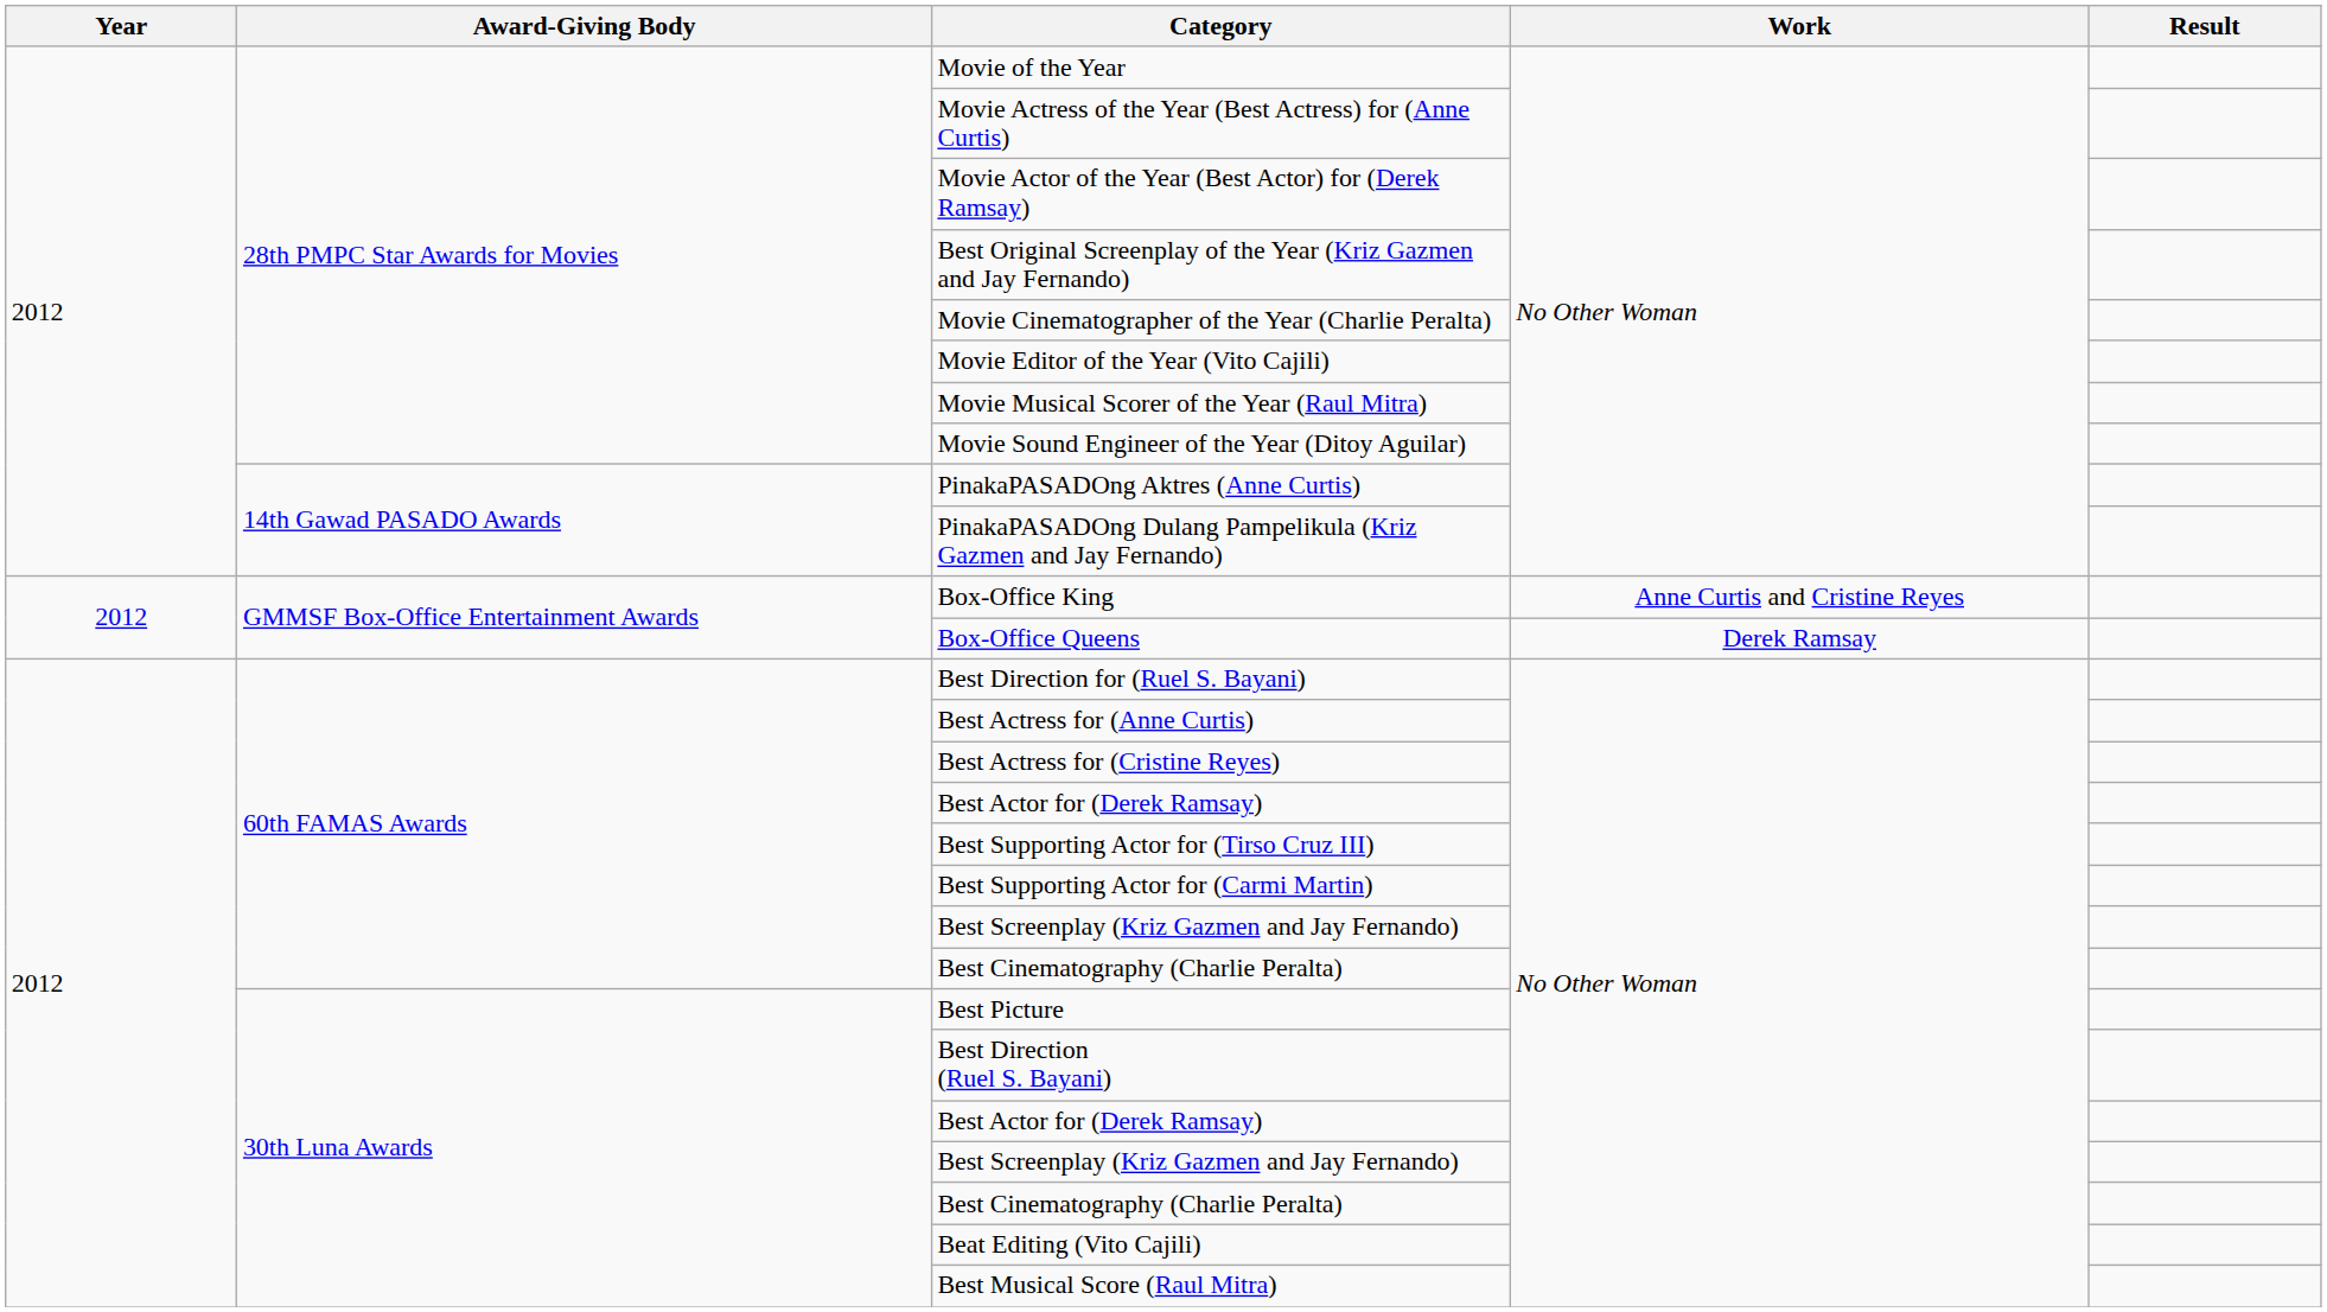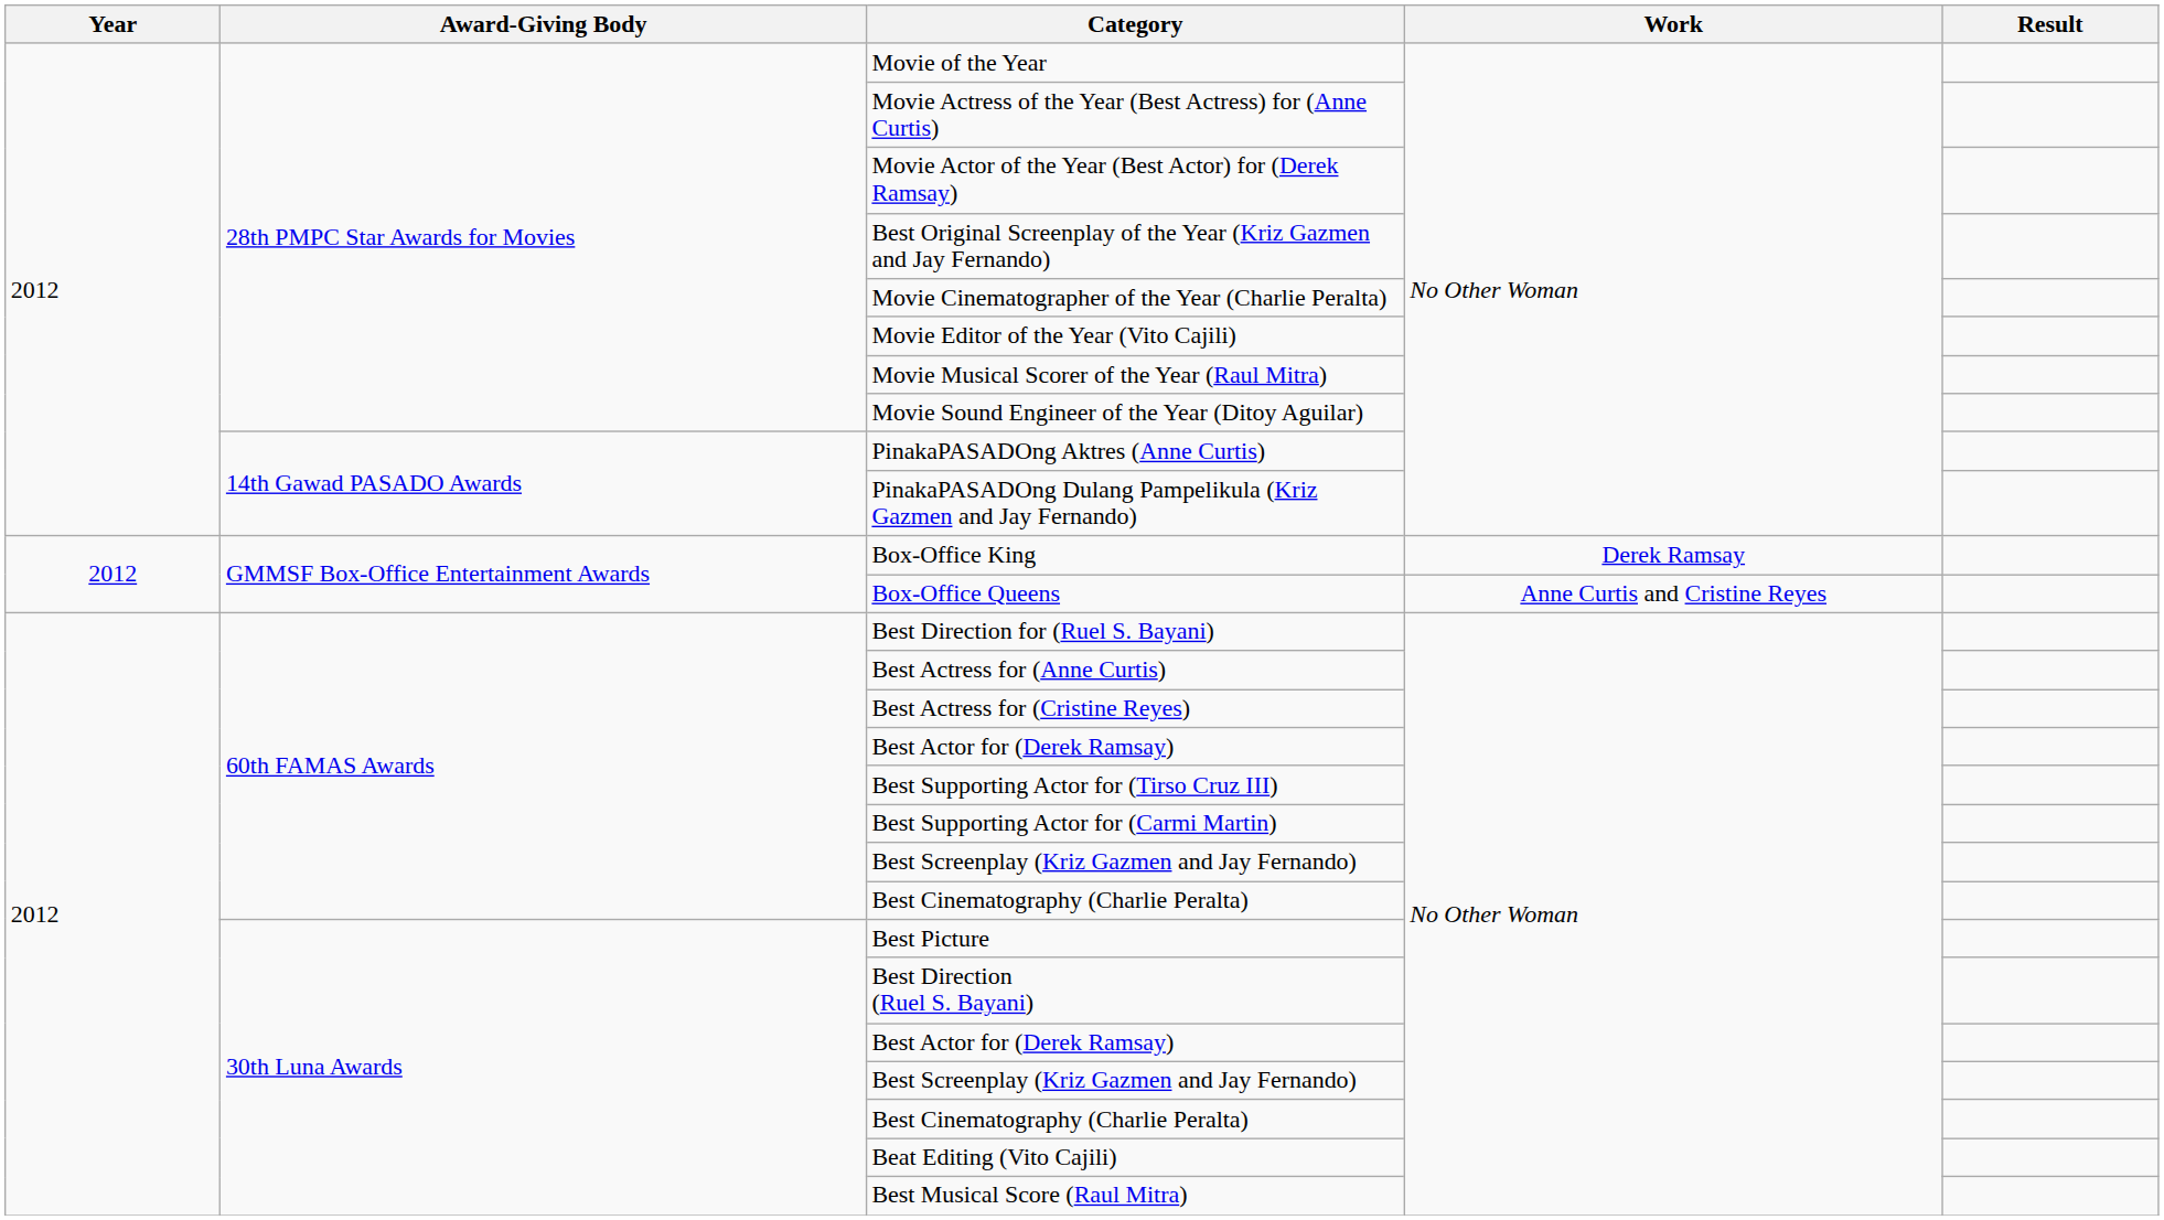 <table | width="90%" class="wikitable sortable">
 <tr>
 <th width="10%">Year</th>
 <th width="30%">Award-Giving Body</th>
 <th width="25%">Category</th>
 <th width="25%">Work</th>
 <th width="10%">Result</th>
 </tr>
 <tr>
 <td rowspan=10>2012</td>
 <td rowspan=8><a href='#'>28th PMPC Star Awards for Movies</a></td>
 <td>Movie of the Year</td>
 <td rowspan=10><em>No Other Woman</em></td>
 <td></td>
 </tr>
 <tr>
 <td>Movie Actress of the Year (Best Actress) for (<a href='#'>Anne Curtis</a>)</td>
 <td></td>
 </tr>
 <tr>
 <td>Movie Actor of the Year (Best Actor) for (<a href='#'>Derek Ramsay</a>)</td>
 <td></td>
 </tr>
 <tr>
 <td>Best Original Screenplay of the Year (<a href='#'>Kriz Gazmen</a> and Jay Fernando)</td>
 <td></td>
 </tr>
 <tr>
 <td>Movie Cinematographer of the Year (Charlie Peralta)</td>
 <td></td>
 </tr>
 <tr>
 <td>Movie Editor of the Year (Vito Cajili)</td>
 <td></td>
 </tr>
 <tr>
 <td>Movie Musical Scorer of the Year (<a href='#'>Raul Mitra</a>)</td>
 <td></td>
 </tr>
 <tr>
 <td>Movie Sound Engineer of the Year (Ditoy Aguilar)</td>
 <td></td>
 </tr>
 <tr>
 <td rowspan=2><a href='#'>14th Gawad PASADO Awards</a></td>
 <td>PinakaPASADOng Aktres (<a href='#'>Anne Curtis</a>)</td>
 <td></td>
 </tr>
 <tr>
 <td>PinakaPASADOng Dulang Pampelikula (<a href='#'>Kriz Gazmen</a> and Jay Fernando)</td>
 <td></td>
 </tr>
 <tr>
 <td rowspan="2" align="center"><a href='#'>2012</a></td>
 <td rowspan="2" align="left"><a href='#'>GMMSF Box-Office Entertainment Awards</a></td>
 <td>Box-Office King</td>
-<td align=center><a href='#'>Anne Curtis</a> and <a href='#'>Cristine Reyes</a></td>
+<td align=center><a href='#'>Derek Ramsay</a></td>
 <td></td>
 </tr>
 <tr>
 <td><a href='#'>Box-Office Queens</a></td>
-<td align=center><a href='#'>Derek Ramsay</a></td>
+<td align=center><a href='#'>Anne Curtis</a> and <a href='#'>Cristine Reyes</a></td>
 <td></td>
 </tr>
 <tr>
 <td rowspan=15>2012</td>
 <td rowspan=8><a href='#'>60th FAMAS Awards</a></td>
 <td>Best Direction for (<a href='#'>Ruel S. Bayani</a>)</td>
 <td rowspan=15><em>No Other Woman</em></td>
 <td></td>
 </tr>
 <tr>
 <td>Best Actress for (<a href='#'>Anne Curtis</a>)</td>
 <td></td>
 </tr>
 <tr>
 <td>Best Actress for (<a href='#'>Cristine Reyes</a>)</td>
 <td></td>
 </tr>
 <tr>
 <td>Best Actor for (<a href='#'>Derek Ramsay</a>)</td>
 <td></td>
 </tr>
 <tr>
 <td>Best Supporting Actor for (<a href='#'>Tirso Cruz III</a>)</td>
 <td></td>
 </tr>
 <tr>
 <td>Best Supporting Actor for (<a href='#'>Carmi Martin</a>)</td>
 <td></td>
 </tr>
 <tr>
 <td>Best Screenplay (<a href='#'>Kriz Gazmen</a> and Jay Fernando)</td>
 <td></td>
 </tr>
 <tr>
 <td>Best Cinematography (Charlie Peralta)</td>
 <td></td>
 </tr>
 <tr>
 <td rowspan="7"><a href='#'>30th Luna Awards</a></td>
 <td>Best Picture</td>
 <td></td>
 </tr>
 <tr>
 <td>Best Direction<br>(<a href='#'>Ruel S. Bayani</a>)</td>
 <td></td>
 </tr>
 <tr>
 <td>Best Actor for (<a href='#'>Derek Ramsay</a>)</td>
 <td></td>
 </tr>
 <tr>
 <td>Best Screenplay (<a href='#'>Kriz Gazmen</a> and Jay Fernando)</td>
 <td></td>
 </tr>
 <tr>
 <td>Best Cinematography (Charlie Peralta)</td>
 <td></td>
 </tr>
 <tr>
 <td>Beat Editing (Vito Cajili)</td>
 <td></td>
 </tr>
 <tr>
 <td>Best Musical Score (<a href='#'>Raul Mitra</a>)</td>
 <td></td>
 </tr>
 </table>
